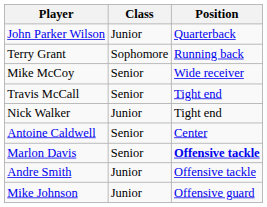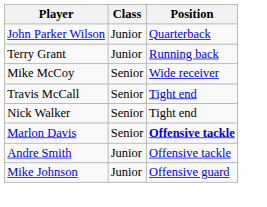 <table class="wikitable">
 <tr>
 <th>Player</th>
 <th>Class</th>
 <th>Position</th>
 </tr>
 <tr>
 <td><a href='#'>John Parker Wilson</a></td>
 <td>Junior</td>
 <td><a href='#'>Quarterback</a></td>
 </tr>
 <tr>
 <td>Terry Grant</td>
-<td>Sophomore</td>
+<td>Junior</td>
 <td><a href='#'>Running back</a></td>
 </tr>
 <tr>
 <td>Mike McCoy</td>
 <td>Senior</td>
 <td><a href='#'>Wide receiver</a></td>
 </tr>
 <tr>
 <td>Travis McCall</td>
 <td>Senior</td>
 <td><a href='#'>Tight end</a></td>
 </tr>
 <tr>
 <td>Nick Walker</td>
-<td>Junior</td>
+<td>Senior</td>
 <td>Tight end</td>
-</tr>
-<tr>
-<td><a href='#'>Antoine Caldwell</a></td>
-<td>Senior</td>
-<td><a href='#'>Center</a></td>
 </tr>
 <tr>
 <td><a href='#'>Marlon Davis</a></td>
 <td>Senior</td>
 <td><strong><a href='#'>Offensive tackle</a></strong></td>
 </tr>
 <tr>
 <td><a href='#'>Andre Smith</a></td>
 <td>Junior</td>
 <td><a href='#'>Offensive tackle</a></td>
 </tr>
 <tr>
 <td><a href='#'>Mike Johnson</a></td>
 <td>Junior</td>
 <td><a href='#'>Offensive guard</a></td>
 </tr>
 </table>
